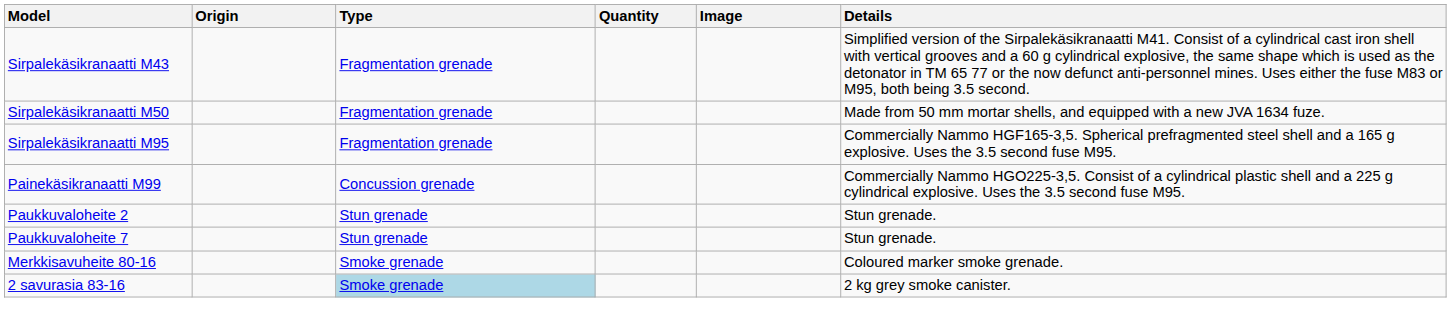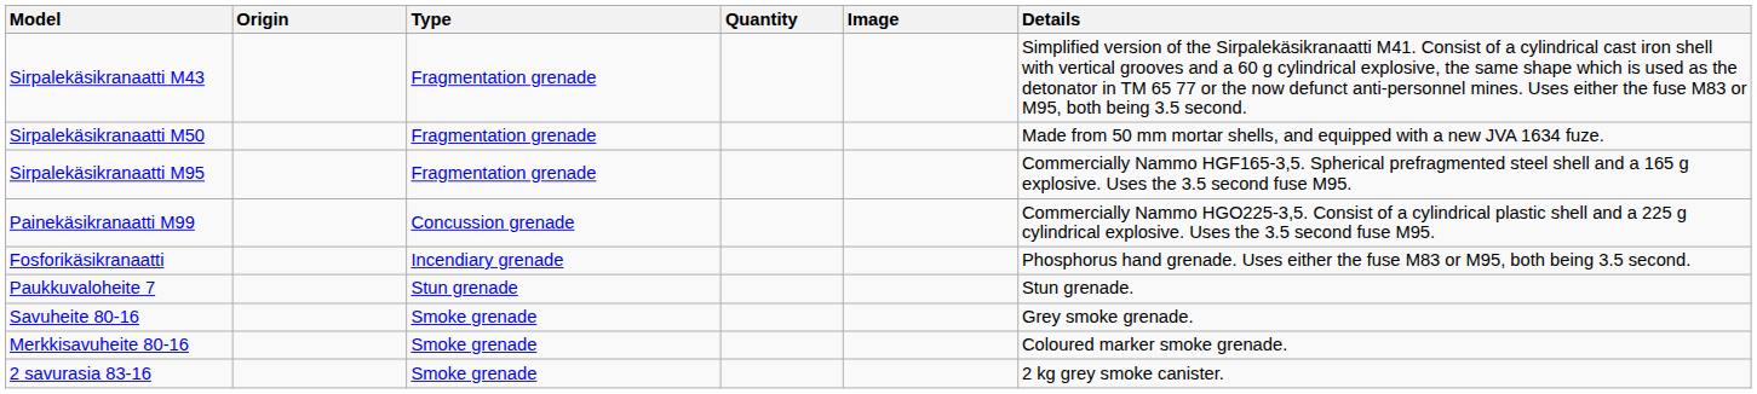 <table class="wikitable">
 <tr>
 <th style="text-align: left; width:13%;">Model</th>
 <th style="text-align: left; width:10%;">Origin</th>
 <th style="text-align: left; width:18%;">Type</th>
 <th style="text-align: left; width:7%;">Quantity</th>
 <th style="text-align: left; width:10%;">Image</th>
 <th style="text-align: left; width:42%;">Details</th>
 </tr>
 <tr>
 <td><a href='#'>Sirpalekäsikranaatti M43</a></td>
 <td></td>
 <td><a href='#'>Fragmentation grenade</a></td>
 <td></td>
 <td></td>
 <td>Simplified version of the Sirpalekäsikranaatti M41. Consist of a cylindrical cast iron shell with vertical grooves and a 60 g cylindrical explosive, the same shape which is used as the detonator in TM 65 77 or the now defunct anti-personnel mines. Uses either the fuse M83 or M95, both being 3.5 second.</td>
 </tr>
 <tr>
 <td><a href='#'>Sirpalekäsikranaatti M50</a></td>
 <td></td>
 <td><a href='#'>Fragmentation grenade</a></td>
 <td></td>
 <td></td>
 <td>Made from 50 mm mortar shells, and equipped with a new JVA 1634 fuze.</td>
 </tr>
 <tr>
 <td><a href='#'>Sirpalekäsikranaatti M95</a></td>
 <td></td>
 <td><a href='#'>Fragmentation grenade</a></td>
 <td></td>
 <td></td>
 <td>Commercially Nammo HGF165-3,5. Spherical prefragmented steel shell and a 165 g explosive. Uses the 3.5 second fuse M95.</td>
 </tr>
 <tr>
 <td><a href='#'>Painekäsikranaatti M99</a></td>
 <td></td>
 <td><a href='#'>Concussion grenade</a></td>
 <td></td>
 <td></td>
 <td>Commercially Nammo HGO225-3,5. Consist of a cylindrical plastic shell and a 225 g cylindrical explosive. Uses the 3.5 second fuse M95.</td>
 </tr>
 <tr>
-<td><a href='#'>Paukkuvaloheite 2</a></td>
+<td><a href='#'>Fosforikäsikranaatti</a></td>
 <td></td>
-<td><a href='#'>Stun grenade</a></td>
+<td><a href='#'>Incendiary grenade</a></td>
 <td></td>
 <td></td>
-<td>Stun grenade.</td>
+<td>Phosphorus hand grenade. Uses either the fuse M83 or M95, both being 3.5 second.</td>
 </tr>
 <tr>
 <td><a href='#'>Paukkuvaloheite 7</a></td>
 <td></td>
 <td><a href='#'>Stun grenade</a></td>
 <td></td>
 <td></td>
 <td>Stun grenade.</td>
+</tr>
+<tr>
+<td><a href='#'>Savuheite 80-16</a></td>
+<td></td>
+<td><a href='#'>Smoke grenade</a></td>
+<td></td>
+<td></td>
+<td>Grey smoke grenade.</td>
 </tr>
 <tr>
 <td><a href='#'>Merkkisavuheite 80-16</a></td>
 <td></td>
 <td><a href='#'>Smoke grenade</a></td>
 <td></td>
 <td></td>
 <td>Coloured marker smoke grenade.</td>
 </tr>
 <tr>
 <td><a href='#'>2 savurasia 83-16</a></td>
 <td></td>
-<td style="background: lightblue;"><a href='#'>Smoke grenade</a></td>
+<td><a href='#'>Smoke grenade</a></td>
 <td></td>
 <td></td>
 <td>2 kg grey smoke canister.</td>
 </tr>
 </table>
